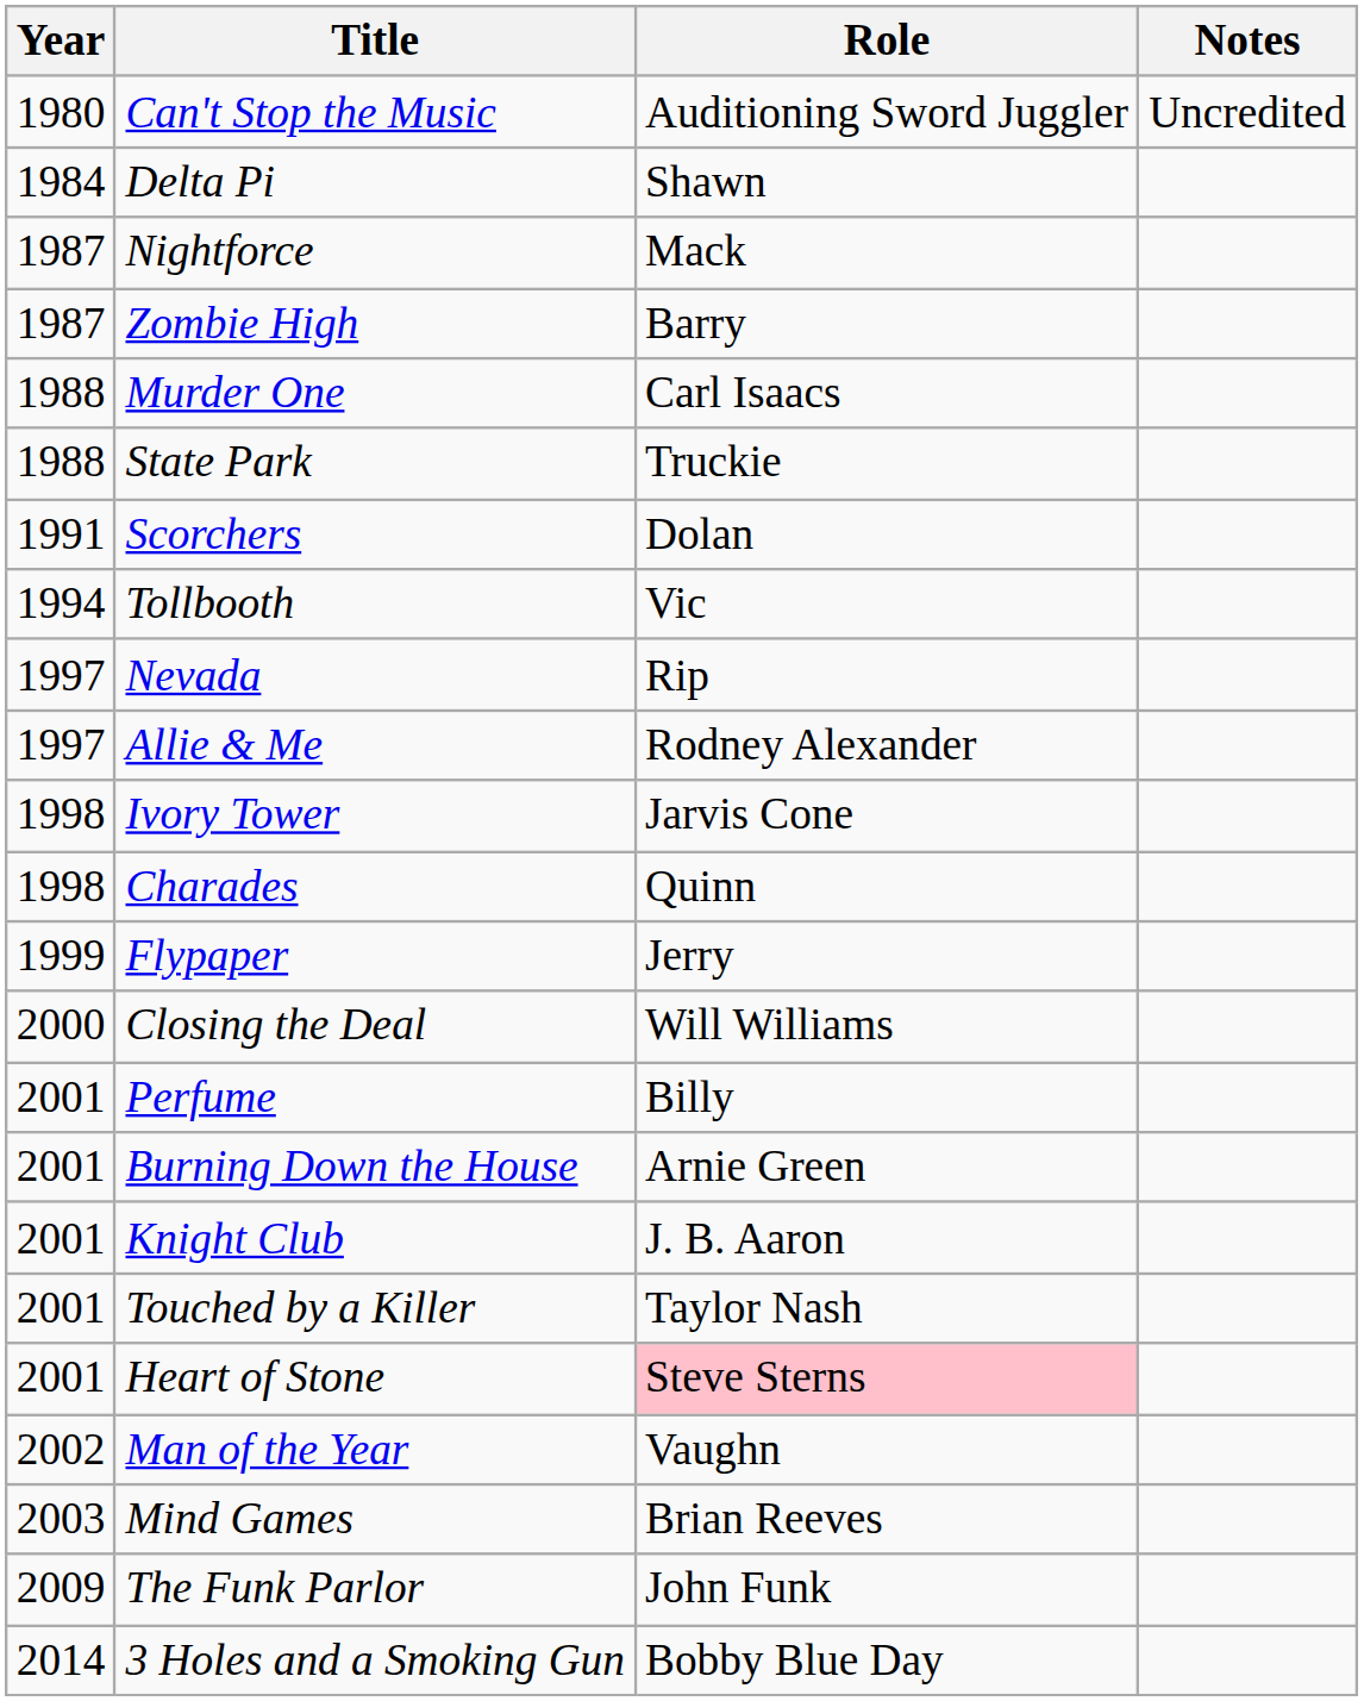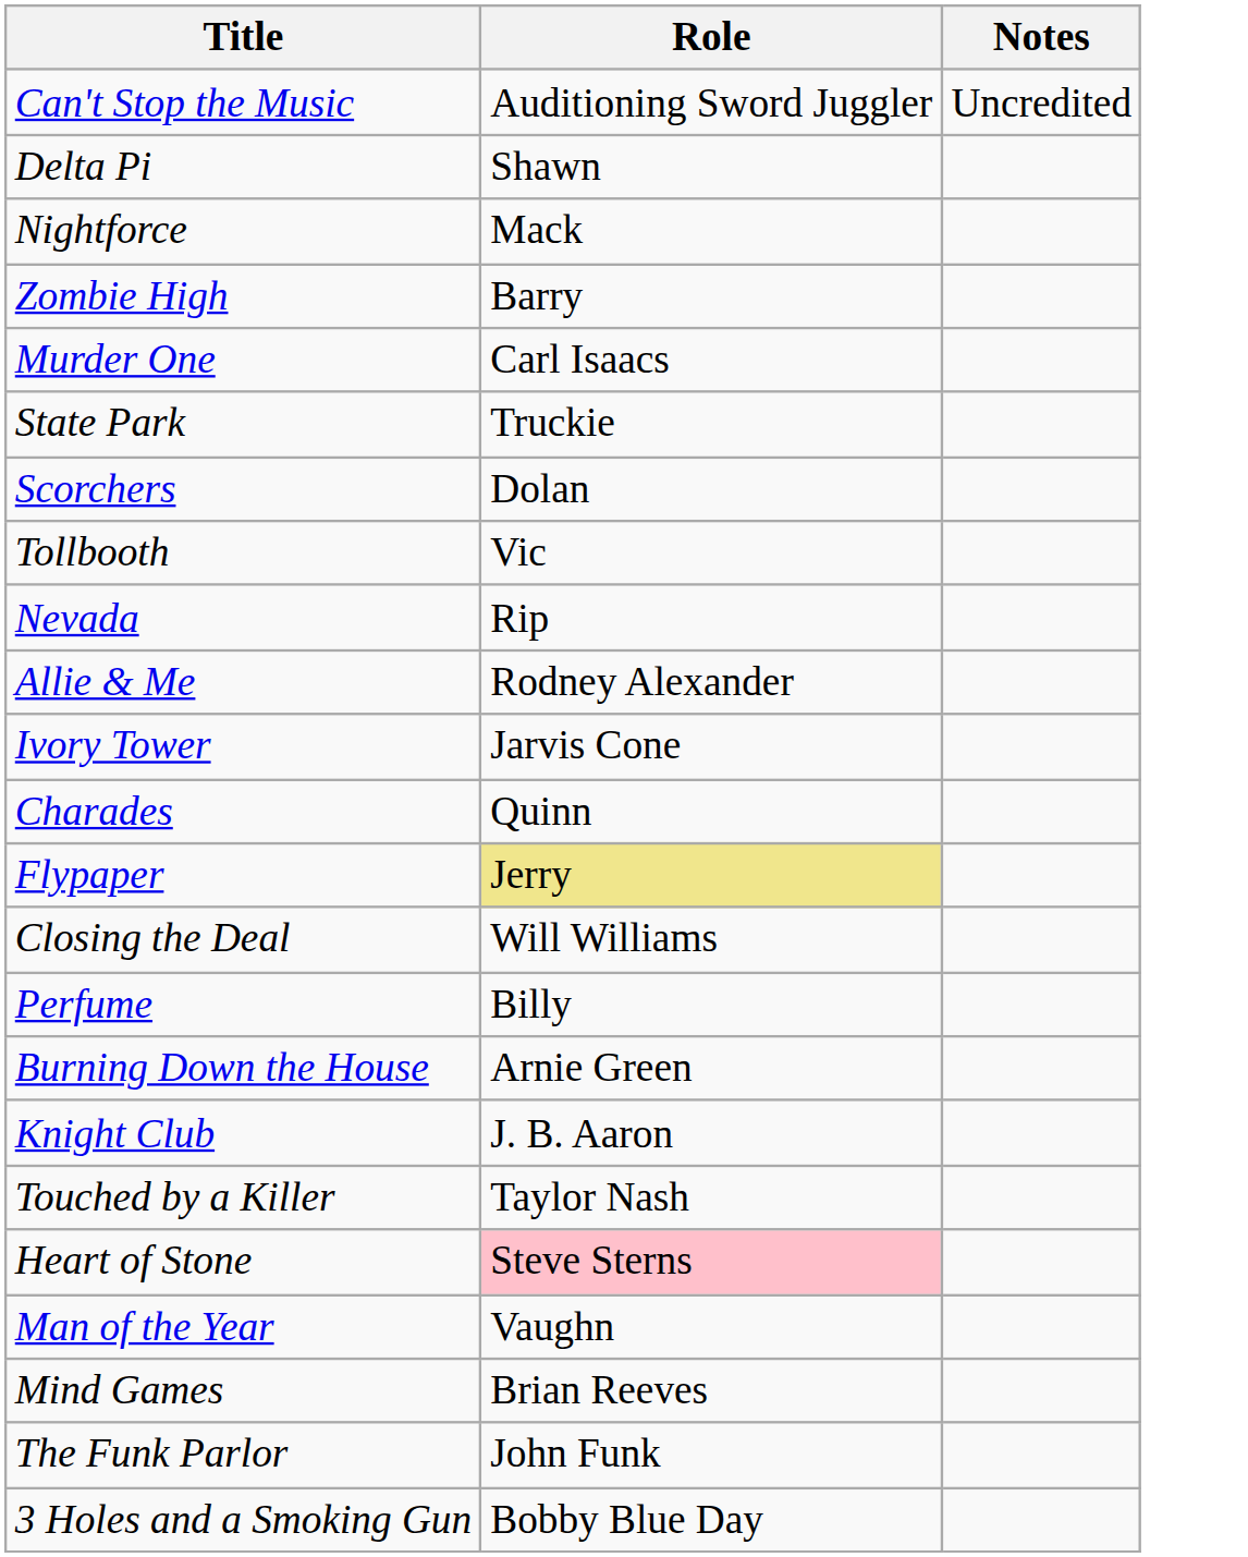 <table class="wikitable sortable">
 <tr>
-<th>Year</th>
 <th>Title</th>
 <th>Role</th>
 <th>Notes</th>
 </tr>
 <tr>
-<td>1980</td>
 <td><em><a href='#'>Can't Stop the Music</a></em></td>
 <td>Auditioning Sword Juggler</td>
 <td>Uncredited</td>
 </tr>
 <tr>
-<td>1984</td>
 <td><em>Delta Pi</em></td>
 <td>Shawn</td>
 <td></td>
 </tr>
 <tr>
-<td>1987</td>
 <td><em>Nightforce</em></td>
 <td>Mack</td>
 <td></td>
 </tr>
 <tr>
-<td>1987</td>
 <td><em><a href='#'>Zombie High</a></em></td>
 <td>Barry</td>
 <td></td>
 </tr>
 <tr>
-<td>1988</td>
 <td><a href='#'><em>Murder One</em></a></td>
 <td>Carl Isaacs</td>
 <td></td>
 </tr>
 <tr>
-<td>1988</td>
 <td><em>State Park</em></td>
 <td>Truckie</td>
 <td></td>
 </tr>
 <tr>
-<td>1991</td>
 <td><em><a href='#'>Scorchers</a></em></td>
 <td>Dolan</td>
 <td></td>
 </tr>
 <tr>
-<td>1994</td>
 <td><em>Tollbooth</em></td>
 <td>Vic</td>
 <td></td>
 </tr>
 <tr>
-<td>1997</td>
 <td><a href='#'><em>Nevada</em></a></td>
 <td>Rip</td>
 <td></td>
 </tr>
 <tr>
-<td>1997</td>
 <td><em><a href='#'>Allie & Me</a></em></td>
 <td>Rodney Alexander</td>
 <td></td>
 </tr>
 <tr>
-<td>1998</td>
 <td><a href='#'><em>Ivory Tower</em></a></td>
 <td>Jarvis Cone</td>
 <td></td>
 </tr>
 <tr>
-<td>1998</td>
 <td><a href='#'><em>Charades</em></a></td>
 <td>Quinn</td>
 <td></td>
 </tr>
 <tr>
-<td>1999</td>
 <td><a href='#'><em>Flypaper</em></a></td>
-<td>Jerry</td>
+<td style="background: khaki;">Jerry</td>
 <td></td>
 </tr>
 <tr>
-<td>2000</td>
 <td><em>Closing the Deal</em></td>
 <td>Will Williams</td>
 <td></td>
 </tr>
 <tr>
-<td>2001</td>
 <td><a href='#'><em>Perfume</em></a></td>
 <td>Billy</td>
 <td></td>
 </tr>
 <tr>
-<td>2001</td>
 <td><a href='#'><em>Burning Down the House</em></a></td>
 <td>Arnie Green</td>
 <td></td>
 </tr>
 <tr>
-<td>2001</td>
 <td><em><a href='#'>Knight Club</a></em></td>
 <td>J. B. Aaron</td>
 <td></td>
 </tr>
 <tr>
-<td>2001</td>
 <td><em>Touched by a Killer</em></td>
 <td>Taylor Nash</td>
 <td></td>
 </tr>
 <tr>
-<td>2001</td>
 <td><em>Heart of Stone</em></td>
 <td style="background: pink;">Steve Sterns</td>
 <td></td>
 </tr>
 <tr>
-<td>2002</td>
 <td><a href='#'><em>Man of the Year</em></a></td>
 <td>Vaughn</td>
 <td></td>
 </tr>
 <tr>
-<td>2003</td>
 <td><em>Mind Games</em></td>
 <td>Brian Reeves</td>
 <td></td>
 </tr>
 <tr>
-<td>2009</td>
 <td><em>The Funk Parlor</em></td>
 <td>John Funk</td>
 <td></td>
 </tr>
 <tr>
-<td>2014</td>
 <td><em>3 Holes and a Smoking Gun</em></td>
 <td>Bobby Blue Day</td>
 <td></td>
 </tr>
 </table>
